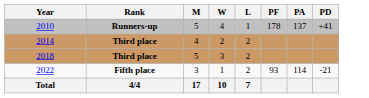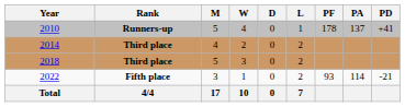 <table class="wikitable" style="text-align: center;font-size:90%;">
 <tr>
 <th width="125">Year</th>
 <th width="150">Rank</th>
 <th width="35">M</th>
 <th width="35">W</th>
+<th width="35">D</th>
 <th width="35">L</th>
 <th width="35">PF</th>
 <th width="35">PA</th>
 <th width="35">PD</th>
 </tr>
 <tr bgcolor="silver">
 <td> <a href='#'>2010</a></td>
 <td><strong>Runners-up</strong></td>
 <td>5</td>
 <td>4</td>
+<td>0</td>
 <td>1</td>
 <td>178</td>
 <td>137</td>
 <td>+41</td>
 </tr>
 <tr bgcolor="#cc9966">
 <td> <a href='#'>2014</a></td>
 <td><strong>Third place</strong></td>
 <td>4</td>
 <td>2</td>
+<td>0</td>
 <td>2</td>
 <td></td>
 <td></td>
 <td></td>
 </tr>
 <tr bgcolor="#cc9966">
 <td> <a href='#'>2018</a></td>
 <td><strong>Third place</strong></td>
 <td>5</td>
 <td>3</td>
+<td>0</td>
 <td>2</td>
 <td></td>
 <td></td>
 <td></td>
 </tr>
 <tr>
 <td> <a href='#'>2022</a></td>
 <td><strong>Fifth place</strong></td>
 <td>3</td>
 <td>1</td>
+<td>0</td>
 <td>2</td>
 <td>93</td>
 <td>114</td>
 <td>-21</td>
 </tr>
 <tr>
 <th>Total</th>
 <th>4/4</th>
 <th>17</th>
 <th>10</th>
+<th>0</th>
 <th>7</th>
 <th></th>
 <th></th>
 <th></th>
 </tr>
 </table>
